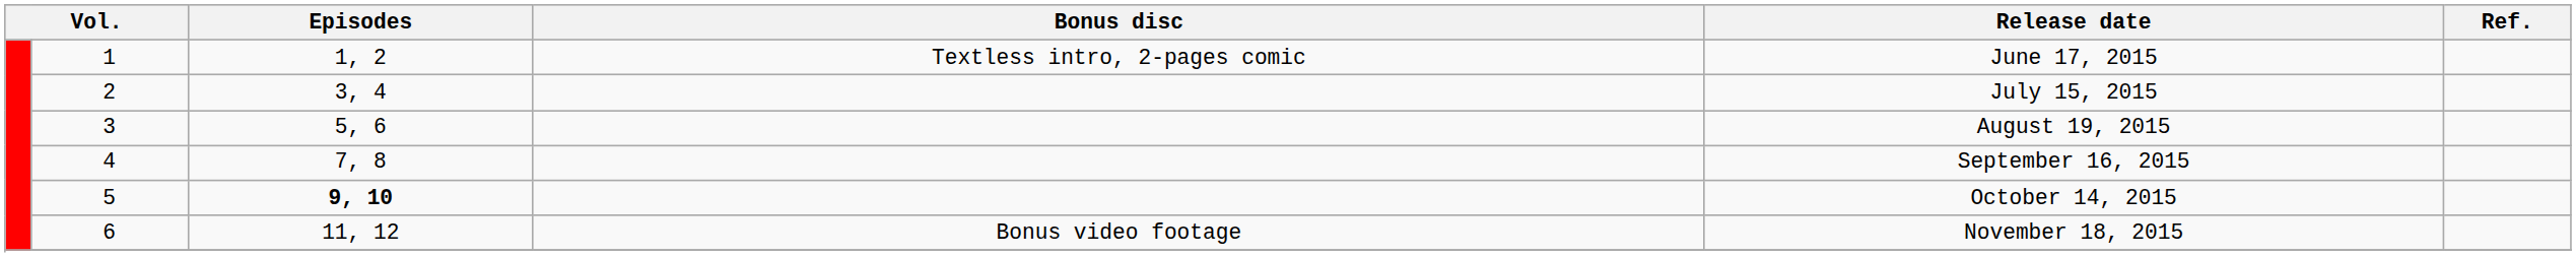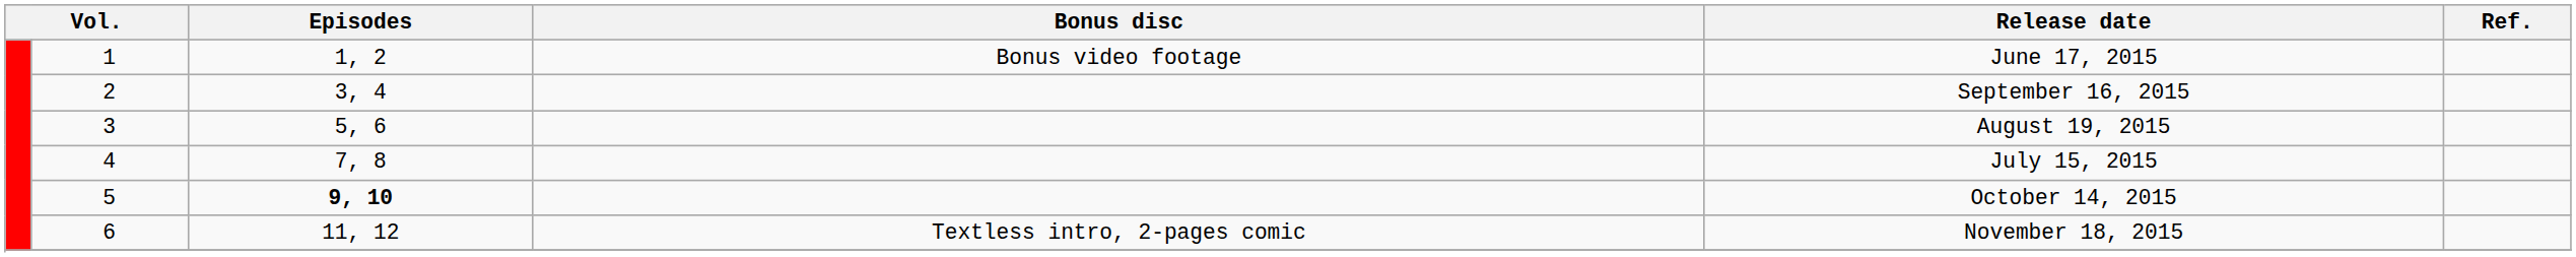 <table class="wikitable" style="text-align: center; width: 98%;">
 <tr>
 <th colspan="2">Vol.</th>
 <th>Episodes</th>
 <th>Bonus disc</th>
 <th>Release date</th>
 <th width="5%">Ref.</th>
 </tr>
 <tr>
 <td rowspan="10" width="1%" style="background: Red;"></td>
 <td>1</td>
 <td>1, 2</td>
-<td>Textless intro, 2-pages comic</td>
+<td>Bonus video footage</td>
 <td>June 17, 2015</td>
 <td></td>
 </tr>
 <tr>
 <td>2</td>
 <td>3, 4</td>
 <td></td>
-<td>July 15, 2015</td>
+<td>September 16, 2015</td>
 <td></td>
 </tr>
 <tr>
 <td>3</td>
 <td>5, 6</td>
 <td></td>
 <td>August 19, 2015</td>
 <td></td>
 </tr>
 <tr>
 <td>4</td>
 <td>7, 8</td>
 <td></td>
-<td>September 16, 2015</td>
+<td>July 15, 2015</td>
 <td></td>
 </tr>
 <tr>
 <td>5</td>
 <td><strong>9, 10</strong></td>
 <td></td>
 <td>October 14, 2015</td>
 <td></td>
 </tr>
 <tr>
 <td>6</td>
 <td>11, 12</td>
-<td>Bonus video footage</td>
+<td>Textless intro, 2-pages comic</td>
 <td>November 18, 2015</td>
 <td></td>
 </tr>
 <tr>
 </tr>
 </table>
